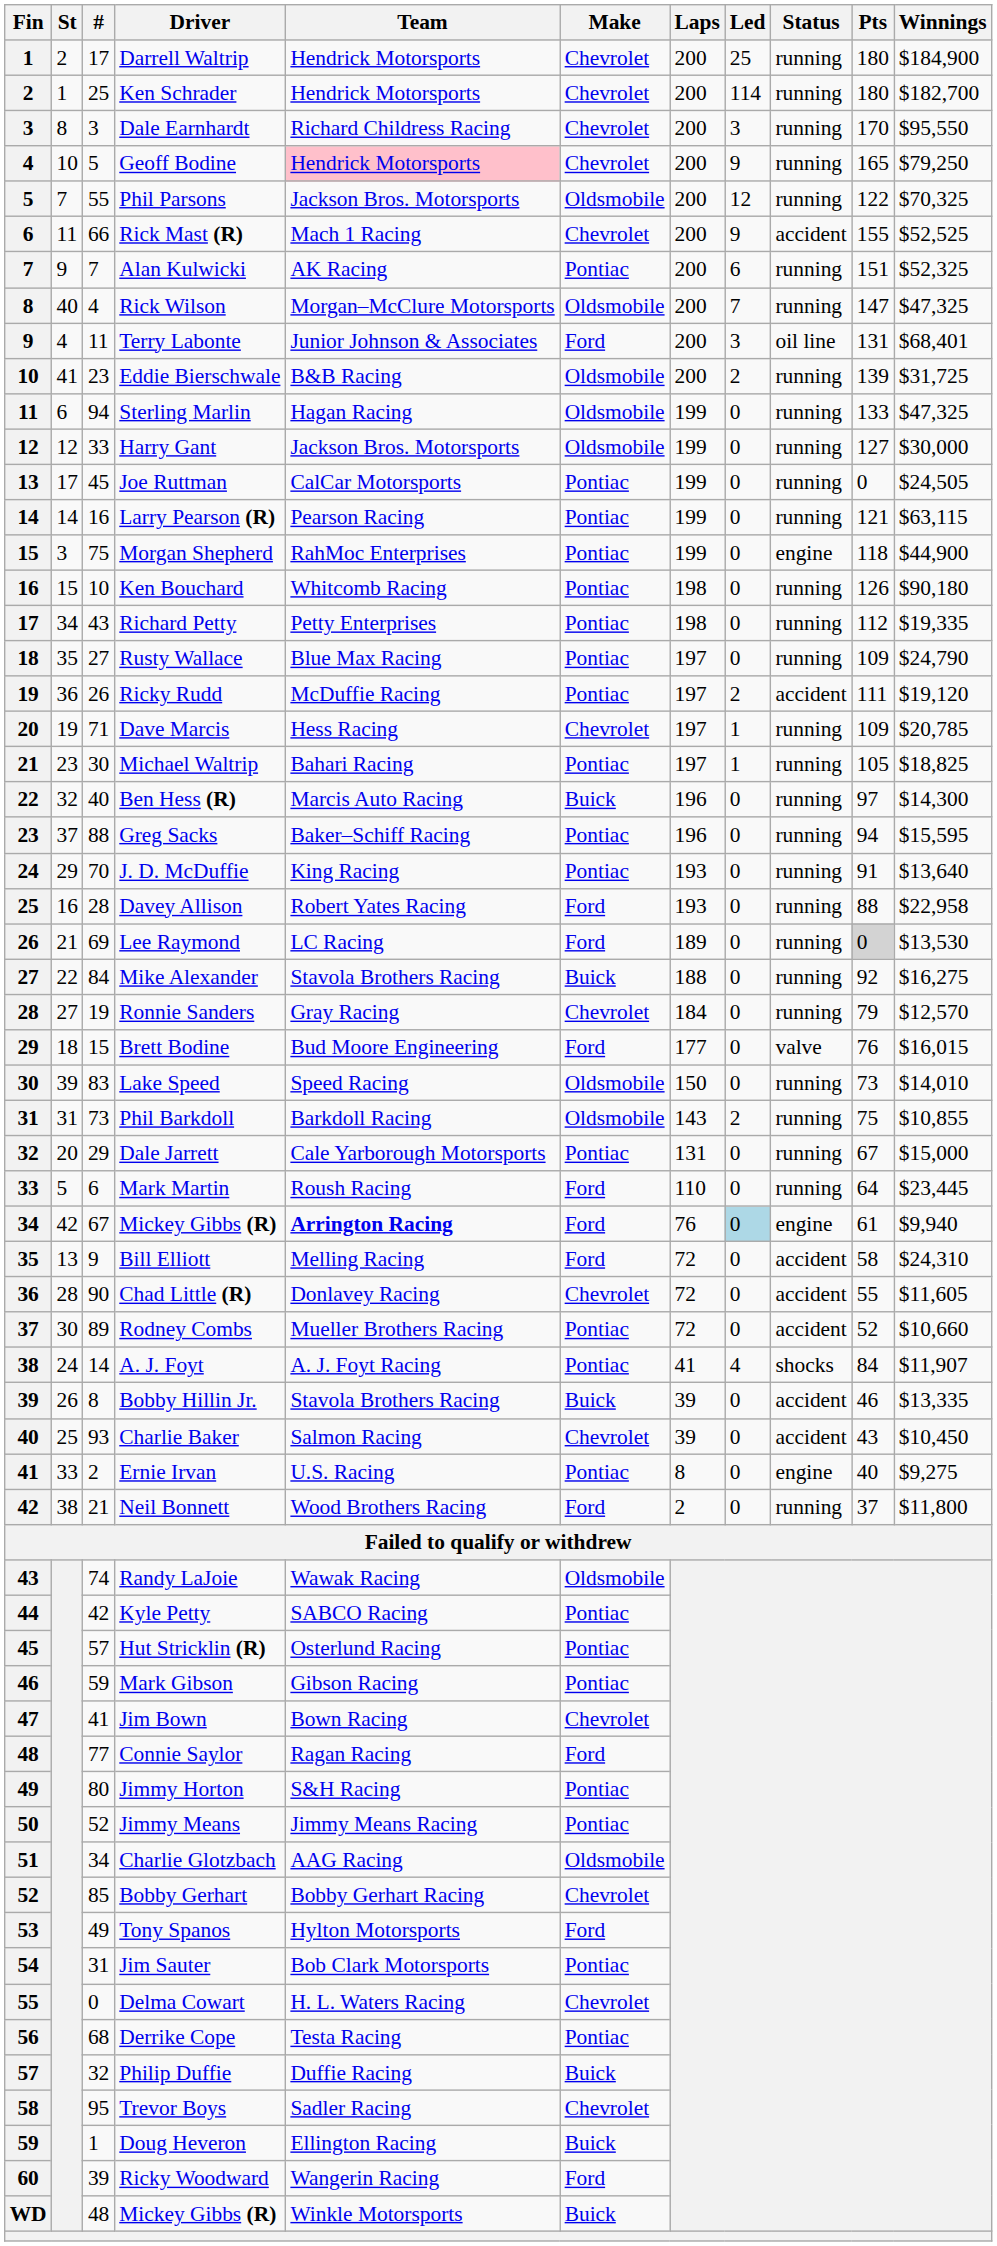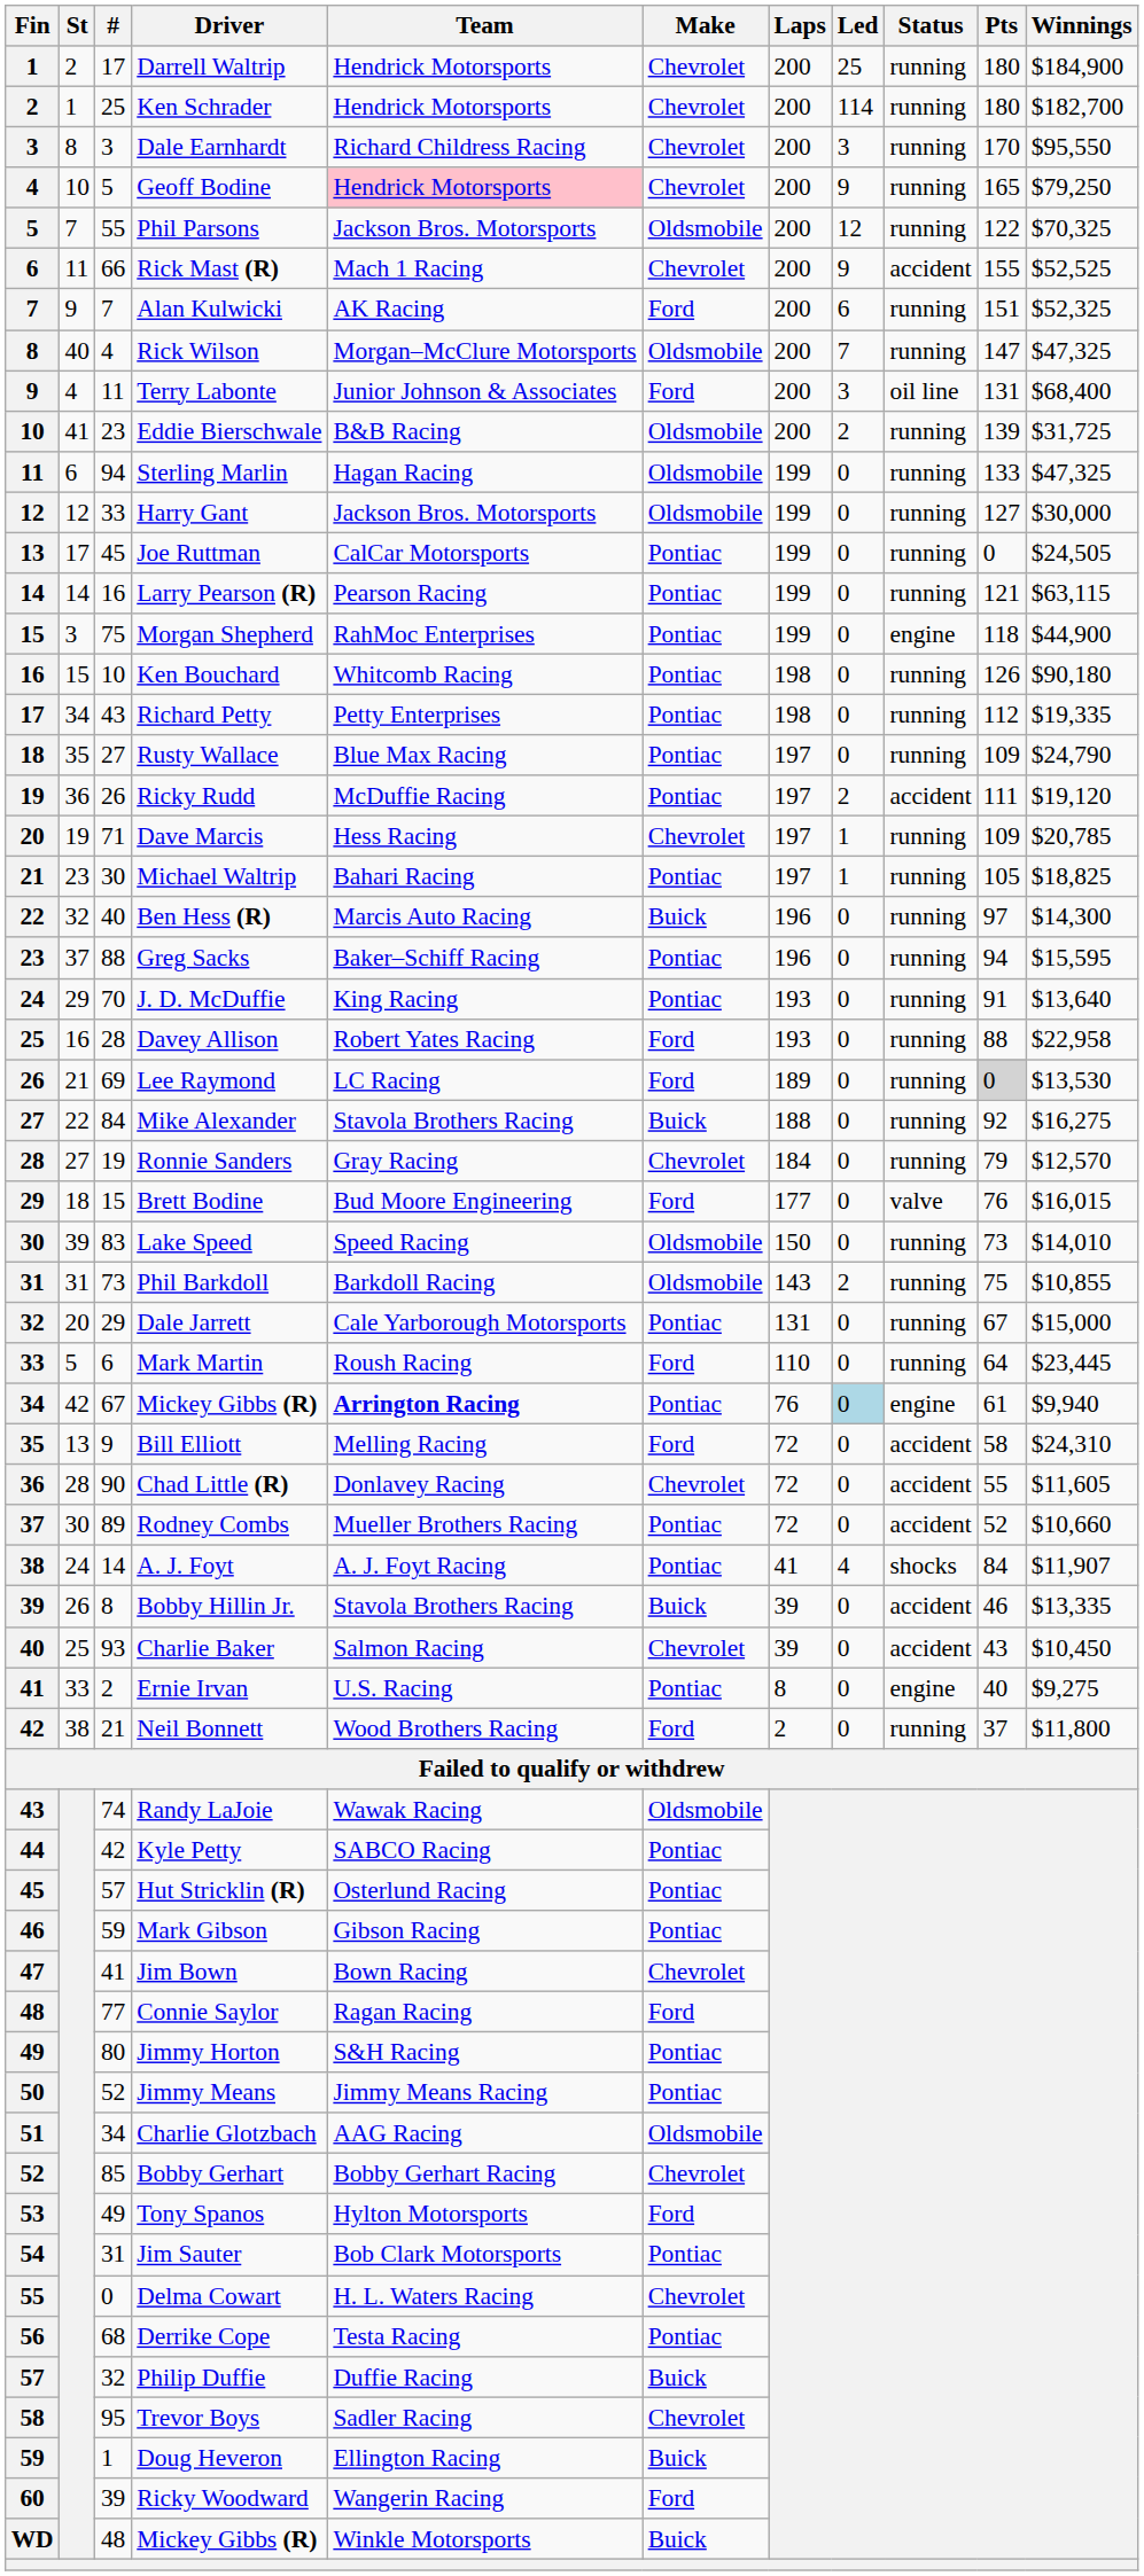 <table class="wikitable" style="font-size:95%">
 <tr>
 <th>Fin</th>
 <th>St</th>
 <th>#</th>
 <th>Driver</th>
 <th>Team</th>
 <th>Make</th>
 <th>Laps</th>
 <th>Led</th>
 <th>Status</th>
 <th>Pts</th>
 <th>Winnings</th>
 </tr>
 <tr>
 <th>1</th>
 <td>2</td>
 <td>17</td>
 <td><a href='#'>Darrell Waltrip</a></td>
 <td><a href='#'>Hendrick Motorsports</a></td>
 <td><a href='#'>Chevrolet</a></td>
 <td>200</td>
 <td>25</td>
 <td>running</td>
 <td>180</td>
 <td>$184,900</td>
 </tr>
 <tr>
 <th>2</th>
 <td>1</td>
 <td>25</td>
 <td><a href='#'>Ken Schrader</a></td>
 <td><a href='#'>Hendrick Motorsports</a></td>
 <td><a href='#'>Chevrolet</a></td>
 <td>200</td>
 <td>114</td>
 <td>running</td>
 <td>180</td>
 <td>$182,700</td>
 </tr>
 <tr>
 <th>3</th>
 <td>8</td>
 <td>3</td>
 <td><a href='#'>Dale Earnhardt</a></td>
 <td><a href='#'>Richard Childress Racing</a></td>
 <td><a href='#'>Chevrolet</a></td>
 <td>200</td>
 <td>3</td>
 <td>running</td>
 <td>170</td>
 <td>$95,550</td>
 </tr>
 <tr>
 <th>4</th>
 <td>10</td>
 <td>5</td>
 <td><a href='#'>Geoff Bodine</a></td>
 <td style="background: pink;"><a href='#'>Hendrick Motorsports</a></td>
 <td><a href='#'>Chevrolet</a></td>
 <td>200</td>
 <td>9</td>
 <td>running</td>
 <td>165</td>
 <td>$79,250</td>
 </tr>
 <tr>
 <th>5</th>
 <td>7</td>
 <td>55</td>
 <td><a href='#'>Phil Parsons</a></td>
 <td><a href='#'>Jackson Bros. Motorsports</a></td>
 <td><a href='#'>Oldsmobile</a></td>
 <td>200</td>
 <td>12</td>
 <td>running</td>
 <td>122</td>
 <td>$70,325</td>
 </tr>
 <tr>
 <th>6</th>
 <td>11</td>
 <td>66</td>
 <td><a href='#'>Rick Mast</a> <strong>(R)</strong></td>
 <td><a href='#'>Mach 1 Racing</a></td>
 <td><a href='#'>Chevrolet</a></td>
 <td>200</td>
 <td>9</td>
 <td>accident</td>
 <td>155</td>
 <td>$52,525</td>
 </tr>
 <tr>
 <th>7</th>
 <td>9</td>
 <td>7</td>
 <td><a href='#'>Alan Kulwicki</a></td>
 <td><a href='#'>AK Racing</a></td>
-<td><a href='#'>Pontiac</a></td>
+<td><a href='#'>Ford</a></td>
 <td>200</td>
 <td>6</td>
 <td>running</td>
 <td>151</td>
 <td>$52,325</td>
 </tr>
 <tr>
 <th>8</th>
 <td>40</td>
 <td>4</td>
 <td><a href='#'>Rick Wilson</a></td>
 <td><a href='#'>Morgan–McClure Motorsports</a></td>
 <td><a href='#'>Oldsmobile</a></td>
 <td>200</td>
 <td>7</td>
 <td>running</td>
 <td>147</td>
 <td>$47,325</td>
 </tr>
 <tr>
 <th>9</th>
 <td>4</td>
 <td>11</td>
 <td><a href='#'>Terry Labonte</a></td>
 <td><a href='#'>Junior Johnson & Associates</a></td>
 <td><a href='#'>Ford</a></td>
 <td>200</td>
 <td>3</td>
 <td>oil line</td>
 <td>131</td>
-<td>$68,401</td>
+<td>$68,400</td>
 </tr>
 <tr>
 <th>10</th>
 <td>41</td>
 <td>23</td>
 <td><a href='#'>Eddie Bierschwale</a></td>
 <td><a href='#'>B&B Racing</a></td>
 <td><a href='#'>Oldsmobile</a></td>
 <td>200</td>
 <td>2</td>
 <td>running</td>
 <td>139</td>
 <td>$31,725</td>
 </tr>
 <tr>
 <th>11</th>
 <td>6</td>
 <td>94</td>
 <td><a href='#'>Sterling Marlin</a></td>
 <td><a href='#'>Hagan Racing</a></td>
 <td><a href='#'>Oldsmobile</a></td>
 <td>199</td>
 <td>0</td>
 <td>running</td>
 <td>133</td>
 <td>$47,325</td>
 </tr>
 <tr>
 <th>12</th>
 <td>12</td>
 <td>33</td>
 <td><a href='#'>Harry Gant</a></td>
 <td><a href='#'>Jackson Bros. Motorsports</a></td>
 <td><a href='#'>Oldsmobile</a></td>
 <td>199</td>
 <td>0</td>
 <td>running</td>
 <td>127</td>
 <td>$30,000</td>
 </tr>
 <tr>
 <th>13</th>
 <td>17</td>
 <td>45</td>
 <td><a href='#'>Joe Ruttman</a></td>
 <td><a href='#'>CalCar Motorsports</a></td>
 <td><a href='#'>Pontiac</a></td>
 <td>199</td>
 <td>0</td>
 <td>running</td>
 <td>0</td>
 <td>$24,505</td>
 </tr>
 <tr>
 <th>14</th>
 <td>14</td>
 <td>16</td>
 <td><a href='#'>Larry Pearson</a> <strong>(R)</strong></td>
 <td><a href='#'>Pearson Racing</a></td>
 <td><a href='#'>Pontiac</a></td>
 <td>199</td>
 <td>0</td>
 <td>running</td>
 <td>121</td>
 <td>$63,115</td>
 </tr>
 <tr>
 <th>15</th>
 <td>3</td>
 <td>75</td>
 <td><a href='#'>Morgan Shepherd</a></td>
 <td><a href='#'>RahMoc Enterprises</a></td>
 <td><a href='#'>Pontiac</a></td>
 <td>199</td>
 <td>0</td>
 <td>engine</td>
 <td>118</td>
 <td>$44,900</td>
 </tr>
 <tr>
 <th>16</th>
 <td>15</td>
 <td>10</td>
 <td><a href='#'>Ken Bouchard</a></td>
 <td><a href='#'>Whitcomb Racing</a></td>
 <td><a href='#'>Pontiac</a></td>
 <td>198</td>
 <td>0</td>
 <td>running</td>
 <td>126</td>
 <td>$90,180</td>
 </tr>
 <tr>
 <th>17</th>
 <td>34</td>
 <td>43</td>
 <td><a href='#'>Richard Petty</a></td>
 <td><a href='#'>Petty Enterprises</a></td>
 <td><a href='#'>Pontiac</a></td>
 <td>198</td>
 <td>0</td>
 <td>running</td>
 <td>112</td>
 <td>$19,335</td>
 </tr>
 <tr>
 <th>18</th>
 <td>35</td>
 <td>27</td>
 <td><a href='#'>Rusty Wallace</a></td>
 <td><a href='#'>Blue Max Racing</a></td>
 <td><a href='#'>Pontiac</a></td>
 <td>197</td>
 <td>0</td>
 <td>running</td>
 <td>109</td>
 <td>$24,790</td>
 </tr>
 <tr>
 <th>19</th>
 <td>36</td>
 <td>26</td>
 <td><a href='#'>Ricky Rudd</a></td>
 <td><a href='#'>McDuffie Racing</a></td>
 <td><a href='#'>Pontiac</a></td>
 <td>197</td>
 <td>2</td>
 <td>accident</td>
 <td>111</td>
 <td>$19,120</td>
 </tr>
 <tr>
 <th>20</th>
 <td>19</td>
 <td>71</td>
 <td><a href='#'>Dave Marcis</a></td>
 <td><a href='#'>Hess Racing</a></td>
 <td><a href='#'>Chevrolet</a></td>
 <td>197</td>
 <td>1</td>
 <td>running</td>
 <td>109</td>
 <td>$20,785</td>
 </tr>
 <tr>
 <th>21</th>
 <td>23</td>
 <td>30</td>
 <td><a href='#'>Michael Waltrip</a></td>
 <td><a href='#'>Bahari Racing</a></td>
 <td><a href='#'>Pontiac</a></td>
 <td>197</td>
 <td>1</td>
 <td>running</td>
 <td>105</td>
 <td>$18,825</td>
 </tr>
 <tr>
 <th>22</th>
 <td>32</td>
 <td>40</td>
 <td><a href='#'>Ben Hess</a> <strong>(R)</strong></td>
 <td><a href='#'>Marcis Auto Racing</a></td>
 <td><a href='#'>Buick</a></td>
 <td>196</td>
 <td>0</td>
 <td>running</td>
 <td>97</td>
 <td>$14,300</td>
 </tr>
 <tr>
 <th>23</th>
 <td>37</td>
 <td>88</td>
 <td><a href='#'>Greg Sacks</a></td>
 <td><a href='#'>Baker–Schiff Racing</a></td>
 <td><a href='#'>Pontiac</a></td>
 <td>196</td>
 <td>0</td>
 <td>running</td>
 <td>94</td>
 <td>$15,595</td>
 </tr>
 <tr>
 <th>24</th>
 <td>29</td>
 <td>70</td>
 <td><a href='#'>J. D. McDuffie</a></td>
 <td><a href='#'>King Racing</a></td>
 <td><a href='#'>Pontiac</a></td>
 <td>193</td>
 <td>0</td>
 <td>running</td>
 <td>91</td>
 <td>$13,640</td>
 </tr>
 <tr>
 <th>25</th>
 <td>16</td>
 <td>28</td>
 <td><a href='#'>Davey Allison</a></td>
 <td><a href='#'>Robert Yates Racing</a></td>
 <td><a href='#'>Ford</a></td>
 <td>193</td>
 <td>0</td>
 <td>running</td>
 <td>88</td>
 <td>$22,958</td>
 </tr>
 <tr>
 <th>26</th>
 <td>21</td>
 <td>69</td>
 <td><a href='#'>Lee Raymond</a></td>
 <td><a href='#'>LC Racing</a></td>
 <td><a href='#'>Ford</a></td>
 <td>189</td>
 <td>0</td>
 <td>running</td>
 <td style="background: lightgrey;">0</td>
 <td>$13,530</td>
 </tr>
 <tr>
 <th>27</th>
 <td>22</td>
 <td>84</td>
 <td><a href='#'>Mike Alexander</a></td>
 <td><a href='#'>Stavola Brothers Racing</a></td>
 <td><a href='#'>Buick</a></td>
 <td>188</td>
 <td>0</td>
 <td>running</td>
 <td>92</td>
 <td>$16,275</td>
 </tr>
 <tr>
 <th>28</th>
 <td>27</td>
 <td>19</td>
 <td><a href='#'>Ronnie Sanders</a></td>
 <td><a href='#'>Gray Racing</a></td>
 <td><a href='#'>Chevrolet</a></td>
 <td>184</td>
 <td>0</td>
 <td>running</td>
 <td>79</td>
 <td>$12,570</td>
 </tr>
 <tr>
 <th>29</th>
 <td>18</td>
 <td>15</td>
 <td><a href='#'>Brett Bodine</a></td>
 <td><a href='#'>Bud Moore Engineering</a></td>
 <td><a href='#'>Ford</a></td>
 <td>177</td>
 <td>0</td>
 <td>valve</td>
 <td>76</td>
 <td>$16,015</td>
 </tr>
 <tr>
 <th>30</th>
 <td>39</td>
 <td>83</td>
 <td><a href='#'>Lake Speed</a></td>
 <td><a href='#'>Speed Racing</a></td>
 <td><a href='#'>Oldsmobile</a></td>
 <td>150</td>
 <td>0</td>
 <td>running</td>
 <td>73</td>
 <td>$14,010</td>
 </tr>
 <tr>
 <th>31</th>
 <td>31</td>
 <td>73</td>
 <td><a href='#'>Phil Barkdoll</a></td>
 <td><a href='#'>Barkdoll Racing</a></td>
 <td><a href='#'>Oldsmobile</a></td>
 <td>143</td>
 <td>2</td>
 <td>running</td>
 <td>75</td>
 <td>$10,855</td>
 </tr>
 <tr>
 <th>32</th>
 <td>20</td>
 <td>29</td>
 <td><a href='#'>Dale Jarrett</a></td>
 <td><a href='#'>Cale Yarborough Motorsports</a></td>
 <td><a href='#'>Pontiac</a></td>
 <td>131</td>
 <td>0</td>
 <td>running</td>
 <td>67</td>
 <td>$15,000</td>
 </tr>
 <tr>
 <th>33</th>
 <td>5</td>
 <td>6</td>
 <td><a href='#'>Mark Martin</a></td>
 <td><a href='#'>Roush Racing</a></td>
 <td><a href='#'>Ford</a></td>
 <td>110</td>
 <td>0</td>
 <td>running</td>
 <td>64</td>
 <td>$23,445</td>
 </tr>
 <tr>
 <th>34</th>
 <td>42</td>
 <td>67</td>
 <td><a href='#'>Mickey Gibbs</a> <strong>(R)</strong></td>
 <td><strong><a href='#'>Arrington Racing</a></strong></td>
-<td><a href='#'>Ford</a></td>
+<td><a href='#'>Pontiac</a></td>
 <td>76</td>
 <td style="background: lightblue;">0</td>
 <td>engine</td>
 <td>61</td>
 <td>$9,940</td>
 </tr>
 <tr>
 <th>35</th>
 <td>13</td>
 <td>9</td>
 <td><a href='#'>Bill Elliott</a></td>
 <td><a href='#'>Melling Racing</a></td>
 <td><a href='#'>Ford</a></td>
 <td>72</td>
 <td>0</td>
 <td>accident</td>
 <td>58</td>
 <td>$24,310</td>
 </tr>
 <tr>
 <th>36</th>
 <td>28</td>
 <td>90</td>
 <td><a href='#'>Chad Little</a> <strong>(R)</strong></td>
 <td><a href='#'>Donlavey Racing</a></td>
 <td><a href='#'>Chevrolet</a></td>
 <td>72</td>
 <td>0</td>
 <td>accident</td>
 <td>55</td>
 <td>$11,605</td>
 </tr>
 <tr>
 <th>37</th>
 <td>30</td>
 <td>89</td>
 <td><a href='#'>Rodney Combs</a></td>
 <td><a href='#'>Mueller Brothers Racing</a></td>
 <td><a href='#'>Pontiac</a></td>
 <td>72</td>
 <td>0</td>
 <td>accident</td>
 <td>52</td>
 <td>$10,660</td>
 </tr>
 <tr>
 <th>38</th>
 <td>24</td>
 <td>14</td>
 <td><a href='#'>A. J. Foyt</a></td>
 <td><a href='#'>A. J. Foyt Racing</a></td>
 <td><a href='#'>Pontiac</a></td>
 <td>41</td>
 <td>4</td>
 <td>shocks</td>
 <td>84</td>
 <td>$11,907</td>
 </tr>
 <tr>
 <th>39</th>
 <td>26</td>
 <td>8</td>
 <td><a href='#'>Bobby Hillin Jr.</a></td>
 <td><a href='#'>Stavola Brothers Racing</a></td>
 <td><a href='#'>Buick</a></td>
 <td>39</td>
 <td>0</td>
 <td>accident</td>
 <td>46</td>
 <td>$13,335</td>
 </tr>
 <tr>
 <th>40</th>
 <td>25</td>
 <td>93</td>
 <td><a href='#'>Charlie Baker</a></td>
 <td><a href='#'>Salmon Racing</a></td>
 <td><a href='#'>Chevrolet</a></td>
 <td>39</td>
 <td>0</td>
 <td>accident</td>
 <td>43</td>
 <td>$10,450</td>
 </tr>
 <tr>
 <th>41</th>
 <td>33</td>
 <td>2</td>
 <td><a href='#'>Ernie Irvan</a></td>
 <td><a href='#'>U.S. Racing</a></td>
 <td><a href='#'>Pontiac</a></td>
 <td>8</td>
 <td>0</td>
 <td>engine</td>
 <td>40</td>
 <td>$9,275</td>
 </tr>
 <tr>
 <th>42</th>
 <td>38</td>
 <td>21</td>
 <td><a href='#'>Neil Bonnett</a></td>
 <td><a href='#'>Wood Brothers Racing</a></td>
 <td><a href='#'>Ford</a></td>
 <td>2</td>
 <td>0</td>
 <td>running</td>
 <td>37</td>
 <td>$11,800</td>
 </tr>
 <tr>
 <th colspan="11">Failed to qualify or withdrew</th>
 </tr>
 <tr>
 <th>43</th>
 <th rowspan="19"></th>
 <td>74</td>
 <td><a href='#'>Randy LaJoie</a></td>
 <td><a href='#'>Wawak Racing</a></td>
 <td><a href='#'>Oldsmobile</a></td>
 <th colspan="5" rowspan="19"></th>
 </tr>
 <tr>
 <th>44</th>
 <td>42</td>
 <td><a href='#'>Kyle Petty</a></td>
 <td><a href='#'>SABCO Racing</a></td>
 <td><a href='#'>Pontiac</a></td>
 </tr>
 <tr>
 <th>45</th>
 <td>57</td>
 <td><a href='#'>Hut Stricklin</a> <strong>(R)</strong></td>
 <td><a href='#'>Osterlund Racing</a></td>
 <td><a href='#'>Pontiac</a></td>
 </tr>
 <tr>
 <th>46</th>
 <td>59</td>
 <td><a href='#'>Mark Gibson</a></td>
 <td><a href='#'>Gibson Racing</a></td>
 <td><a href='#'>Pontiac</a></td>
 </tr>
 <tr>
 <th>47</th>
 <td>41</td>
 <td><a href='#'>Jim Bown</a></td>
 <td><a href='#'>Bown Racing</a></td>
 <td><a href='#'>Chevrolet</a></td>
 </tr>
 <tr>
 <th>48</th>
 <td>77</td>
 <td><a href='#'>Connie Saylor</a></td>
 <td><a href='#'>Ragan Racing</a></td>
 <td><a href='#'>Ford</a></td>
 </tr>
 <tr>
 <th>49</th>
 <td>80</td>
 <td><a href='#'>Jimmy Horton</a></td>
 <td><a href='#'>S&H Racing</a></td>
 <td><a href='#'>Pontiac</a></td>
 </tr>
 <tr>
 <th>50</th>
 <td>52</td>
 <td><a href='#'>Jimmy Means</a></td>
 <td><a href='#'>Jimmy Means Racing</a></td>
 <td><a href='#'>Pontiac</a></td>
 </tr>
 <tr>
 <th>51</th>
 <td>34</td>
 <td><a href='#'>Charlie Glotzbach</a></td>
 <td><a href='#'>AAG Racing</a></td>
 <td><a href='#'>Oldsmobile</a></td>
 </tr>
 <tr>
 <th>52</th>
 <td>85</td>
 <td><a href='#'>Bobby Gerhart</a></td>
 <td><a href='#'>Bobby Gerhart Racing</a></td>
 <td><a href='#'>Chevrolet</a></td>
 </tr>
 <tr>
 <th>53</th>
 <td>49</td>
 <td><a href='#'>Tony Spanos</a></td>
 <td><a href='#'>Hylton Motorsports</a></td>
 <td><a href='#'>Ford</a></td>
 </tr>
 <tr>
 <th>54</th>
 <td>31</td>
 <td><a href='#'>Jim Sauter</a></td>
 <td><a href='#'>Bob Clark Motorsports</a></td>
 <td><a href='#'>Pontiac</a></td>
 </tr>
 <tr>
 <th>55</th>
 <td>0</td>
 <td><a href='#'>Delma Cowart</a></td>
 <td><a href='#'>H. L. Waters Racing</a></td>
 <td><a href='#'>Chevrolet</a></td>
 </tr>
 <tr>
 <th>56</th>
 <td>68</td>
 <td><a href='#'>Derrike Cope</a></td>
 <td><a href='#'>Testa Racing</a></td>
 <td><a href='#'>Pontiac</a></td>
 </tr>
 <tr>
 <th>57</th>
 <td>32</td>
 <td><a href='#'>Philip Duffie</a></td>
 <td><a href='#'>Duffie Racing</a></td>
 <td><a href='#'>Buick</a></td>
 </tr>
 <tr>
 <th>58</th>
 <td>95</td>
 <td><a href='#'>Trevor Boys</a></td>
 <td><a href='#'>Sadler Racing</a></td>
 <td><a href='#'>Chevrolet</a></td>
 </tr>
 <tr>
 <th>59</th>
 <td>1</td>
 <td><a href='#'>Doug Heveron</a></td>
 <td><a href='#'>Ellington Racing</a></td>
 <td><a href='#'>Buick</a></td>
 </tr>
 <tr>
 <th>60</th>
 <td>39</td>
 <td><a href='#'>Ricky Woodward</a></td>
 <td><a href='#'>Wangerin Racing</a></td>
 <td><a href='#'>Ford</a></td>
 </tr>
 <tr>
 <th>WD</th>
 <td>48</td>
 <td><a href='#'>Mickey Gibbs</a> <strong>(R)</strong></td>
 <td><a href='#'>Winkle Motorsports</a></td>
 <td><a href='#'>Buick</a></td>
 </tr>
 <tr>
 <th colspan="11"></th>
 </tr>
 </table>
